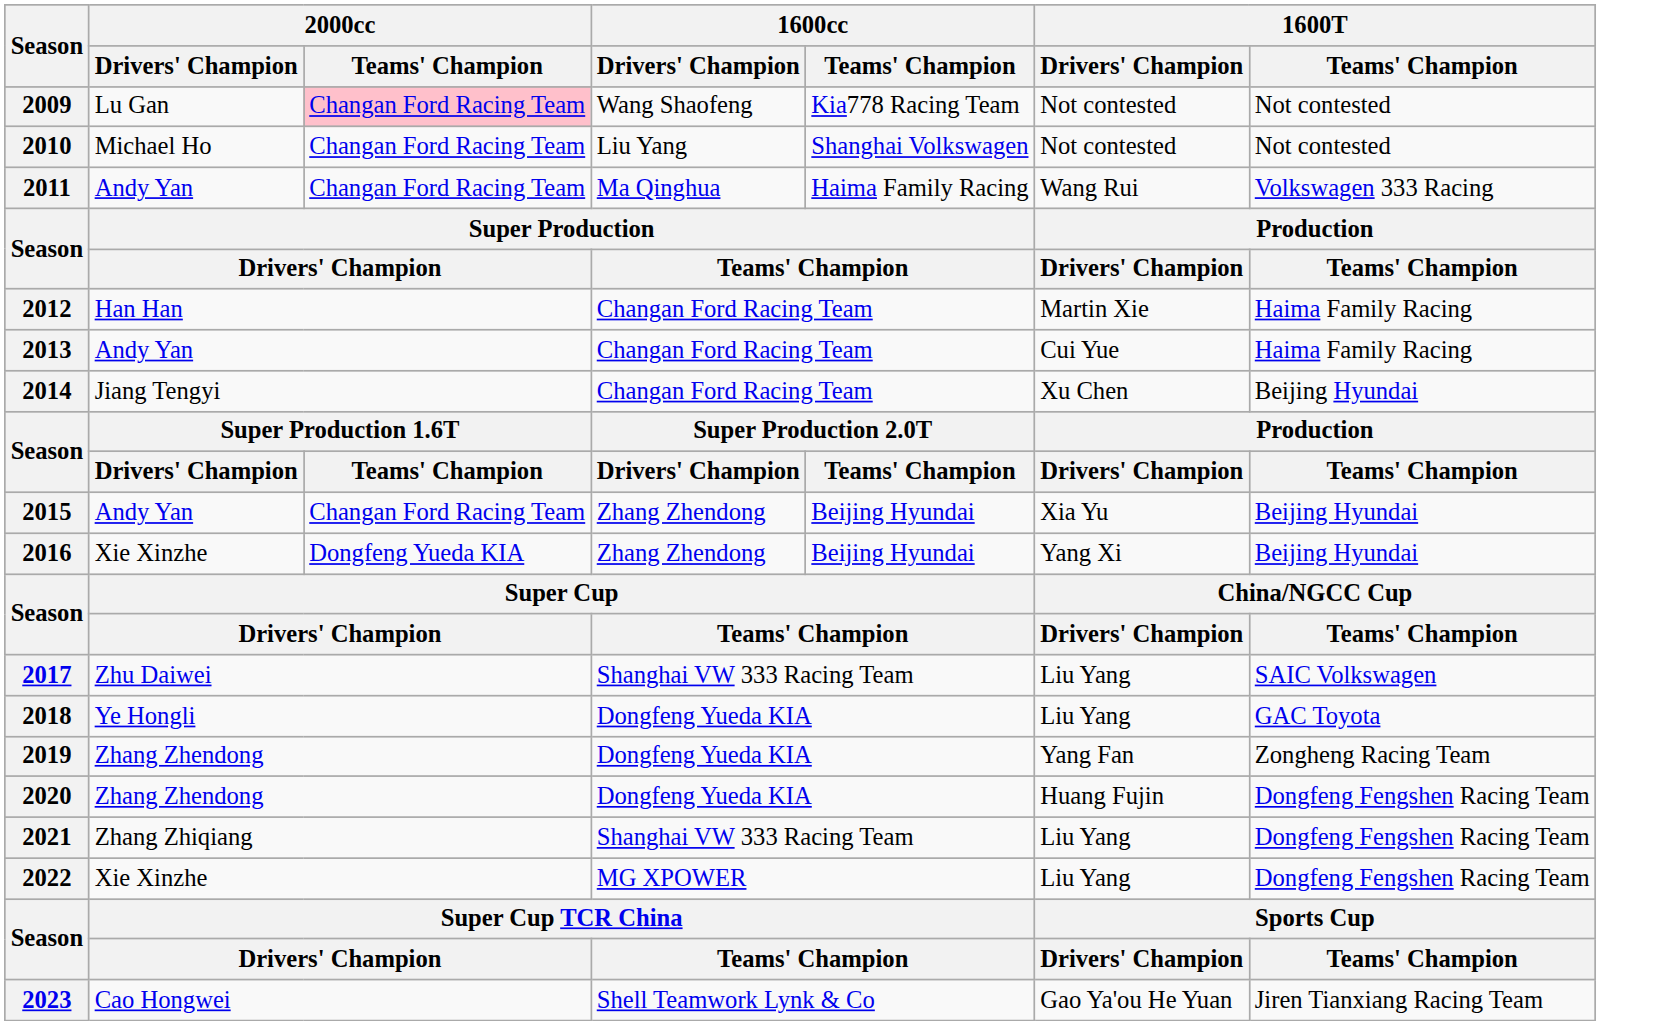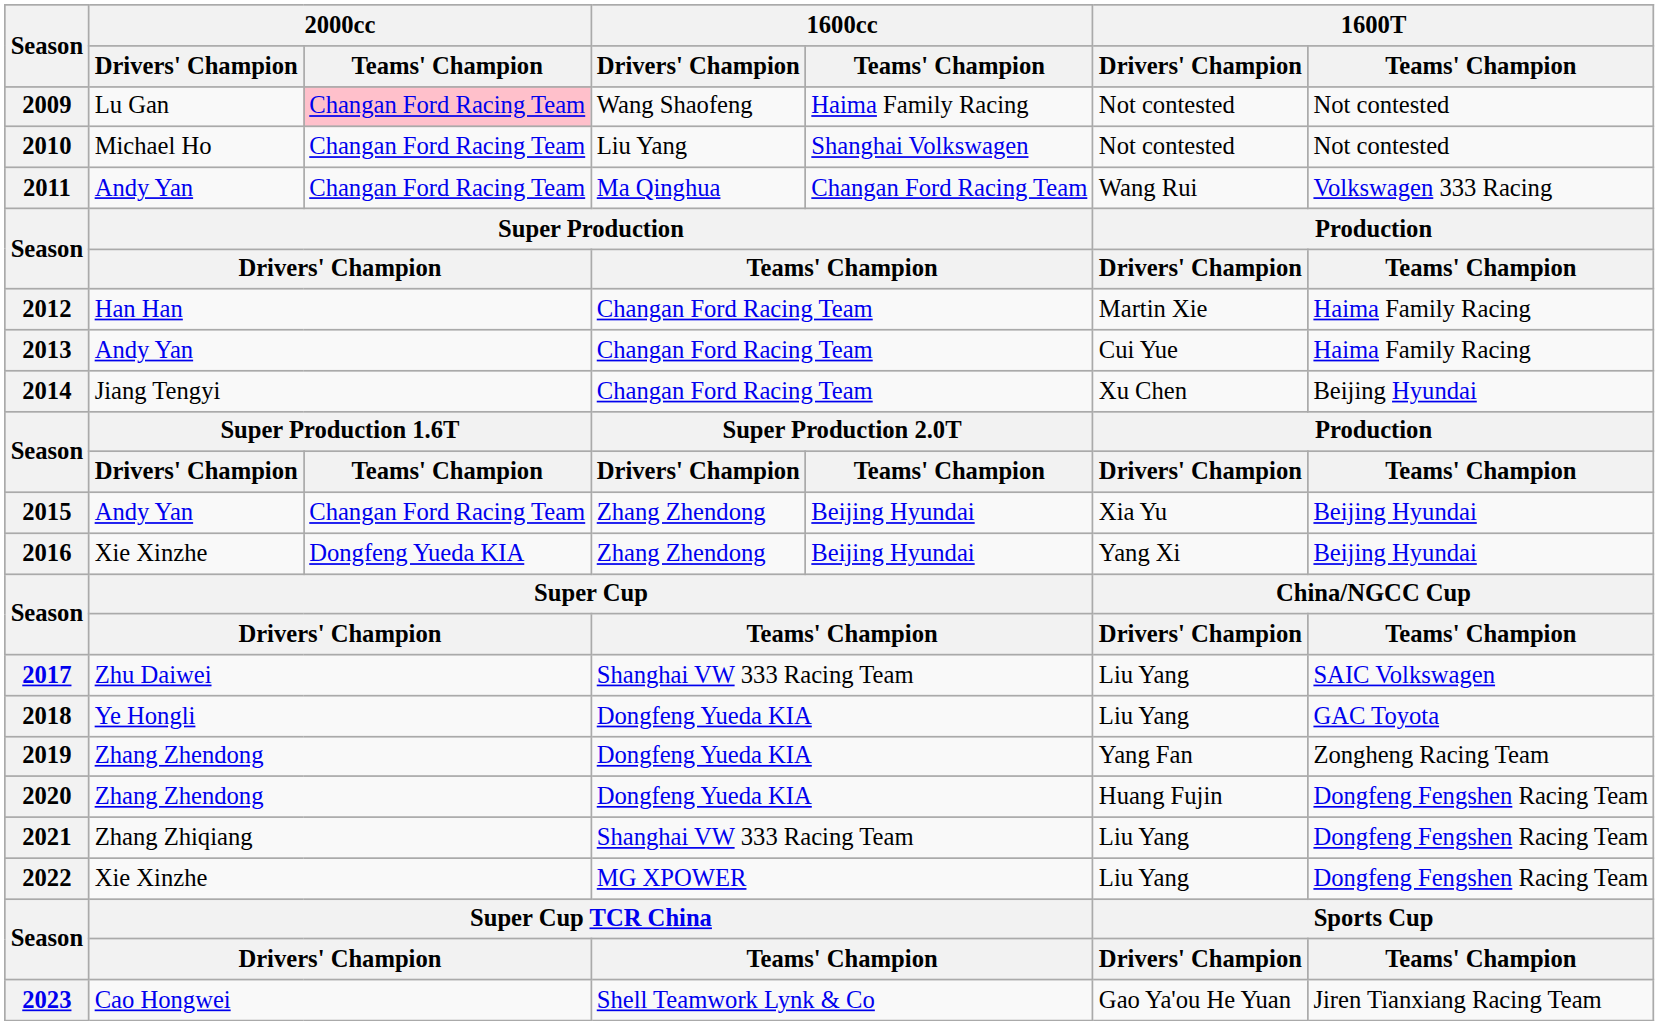 <table class="wikitable" style="font-size: 90%">
 <tr>
 <th rowspan=2>Season</th>
 <th colspan=2>2000cc</th>
 <th colspan=2>1600cc</th>
 <th colspan=2>1600T</th>
 </tr>
 <tr>
 <th>Drivers' Champion</th>
 <th>Teams' Champion</th>
 <th>Drivers' Champion</th>
 <th>Teams' Champion</th>
 <th>Drivers' Champion</th>
 <th>Teams' Champion</th>
 </tr>
 <tr>
 <th>2009</th>
 <td> Lu Gan</td>
 <td style="background: pink;"><a href='#'>Changan Ford Racing Team</a></td>
 <td> Wang Shaofeng</td>
-<td><a href='#'>Kia</a>778 Racing Team</td>
+<td><a href='#'>Haima</a> Family Racing</td>
 <td>Not contested</td>
 <td>Not contested</td>
 </tr>
 <tr>
 <th>2010</th>
 <td> Michael Ho</td>
 <td><a href='#'>Changan Ford Racing Team</a></td>
 <td> Liu Yang</td>
 <td><a href='#'>Shanghai Volkswagen</a></td>
 <td>Not contested</td>
 <td>Not contested</td>
 </tr>
 <tr>
 <th>2011</th>
 <td> <a href='#'>Andy Yan</a></td>
 <td><a href='#'>Changan Ford Racing Team</a></td>
 <td> <a href='#'>Ma Qinghua</a></td>
-<td><a href='#'>Haima</a> Family Racing</td>
+<td><a href='#'>Changan Ford Racing Team</a></td>
 <td> Wang Rui</td>
 <td><a href='#'>Volkswagen</a> 333 Racing</td>
 </tr>
 <tr>
 <th rowspan=2>Season</th>
 <th colspan=4>Super Production</th>
 <th colspan=2>Production</th>
 </tr>
 <tr>
 <th colspan=2>Drivers' Champion</th>
 <th colspan=2>Teams' Champion</th>
 <th>Drivers' Champion</th>
 <th>Teams' Champion</th>
 </tr>
 <tr>
 <th>2012</th>
 <td colspan=2> <a href='#'>Han Han</a></td>
 <td colspan=2><a href='#'>Changan Ford Racing Team</a></td>
 <td> Martin Xie</td>
 <td><a href='#'>Haima</a> Family Racing</td>
 </tr>
 <tr>
 <th>2013</th>
 <td colspan=2> <a href='#'>Andy Yan</a></td>
 <td colspan=2><a href='#'>Changan Ford Racing Team</a></td>
 <td> Cui Yue</td>
 <td><a href='#'>Haima</a> Family Racing</td>
 </tr>
 <tr>
 <th>2014</th>
 <td colspan=2> Jiang Tengyi</td>
 <td colspan=2><a href='#'>Changan Ford Racing Team</a></td>
 <td> Xu Chen</td>
 <td>Beijing <a href='#'>Hyundai</a></td>
 </tr>
 <tr>
 <th rowspan=2>Season</th>
 <th colspan=2>Super Production 1.6T</th>
 <th colspan=2>Super Production 2.0T</th>
 <th colspan=2>Production</th>
 </tr>
 <tr>
 <th>Drivers' Champion</th>
 <th>Teams' Champion</th>
 <th>Drivers' Champion</th>
 <th>Teams' Champion</th>
 <th>Drivers' Champion</th>
 <th>Teams' Champion</th>
 </tr>
 <tr>
 <th>2015</th>
 <td> <a href='#'>Andy Yan</a></td>
 <td><a href='#'>Changan Ford Racing Team</a></td>
 <td> <a href='#'>Zhang Zhendong</a></td>
 <td><a href='#'>Beijing Hyundai</a></td>
 <td> Xia Yu</td>
 <td><a href='#'>Beijing Hyundai</a></td>
 </tr>
 <tr>
 <th>2016</th>
 <td> Xie Xinzhe</td>
 <td><a href='#'>Dongfeng Yueda KIA</a></td>
 <td> <a href='#'>Zhang Zhendong</a></td>
 <td><a href='#'>Beijing Hyundai</a></td>
 <td> Yang Xi</td>
 <td><a href='#'>Beijing Hyundai</a></td>
 </tr>
 <tr>
 <th rowspan="2">Season</th>
 <th colspan="4">Super Cup</th>
 <th colspan="2">China/NGCC Cup</th>
 </tr>
 <tr>
 <th colspan="2">Drivers' Champion</th>
 <th colspan="2">Teams' Champion</th>
 <th>Drivers' Champion</th>
 <th>Teams' Champion</th>
 </tr>
 <tr>
 <th><a href='#'>2017</a></th>
 <td colspan="2"> <a href='#'>Zhu Daiwei</a></td>
 <td colspan="2"><a href='#'>Shanghai VW</a> 333 Racing Team</td>
 <td> Liu Yang</td>
 <td><a href='#'>SAIC Volkswagen</a></td>
 </tr>
 <tr>
 <th>2018</th>
 <td colspan="2"> <a href='#'>Ye Hongli</a></td>
 <td colspan="2"><a href='#'>Dongfeng Yueda KIA</a></td>
 <td> Liu Yang</td>
 <td><a href='#'>GAC Toyota</a></td>
 </tr>
 <tr>
 <th>2019</th>
 <td colspan="2"> <a href='#'>Zhang Zhendong</a></td>
 <td colspan="2"><a href='#'>Dongfeng Yueda KIA</a></td>
 <td> Yang Fan</td>
 <td>Zongheng Racing Team</td>
 </tr>
 <tr>
 <th>2020</th>
 <td colspan="2"> <a href='#'>Zhang Zhendong</a></td>
 <td colspan="2"><a href='#'>Dongfeng Yueda KIA</a></td>
 <td> Huang Fujin</td>
 <td><a href='#'>Dongfeng Fengshen</a> Racing Team</td>
 </tr>
 <tr>
 <th>2021</th>
 <td colspan="2"> Zhang Zhiqiang</td>
 <td colspan="2"><a href='#'>Shanghai VW</a> 333 Racing Team</td>
 <td> Liu Yang</td>
 <td><a href='#'>Dongfeng Fengshen</a> Racing Team</td>
 </tr>
 <tr>
 <th>2022</th>
 <td colspan="2"> Xie Xinzhe</td>
 <td colspan="2"><a href='#'>MG XPOWER</a></td>
 <td> Liu Yang</td>
 <td><a href='#'>Dongfeng Fengshen</a> Racing Team</td>
 </tr>
 <tr>
 <th rowspan="2">Season</th>
 <th colspan="4">Super Cup <a href='#'>TCR China</a></th>
 <th colspan="2">Sports Cup</th>
 </tr>
 <tr>
 <th colspan="2">Drivers' Champion</th>
 <th colspan="2">Teams' Champion</th>
 <th>Drivers' Champion</th>
 <th>Teams' Champion</th>
 </tr>
 <tr>
 <th><a href='#'>2023</a></th>
 <td colspan="2"> <a href='#'>Cao Hongwei</a></td>
 <td colspan="2"><a href='#'>Shell Teamwork Lynk & Co</a></td>
 <td> Gao Ya'ou He Yuan</td>
 <td>Jiren Tianxiang Racing Team</td>
 </tr>
 </table>
